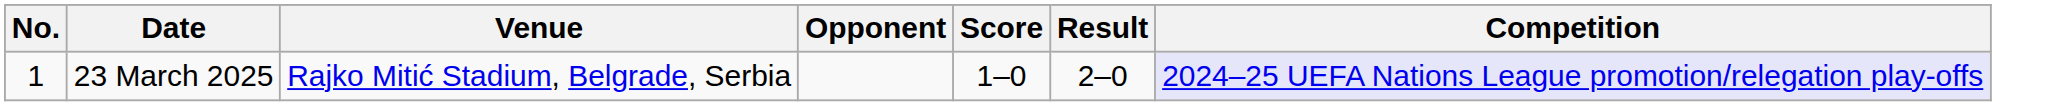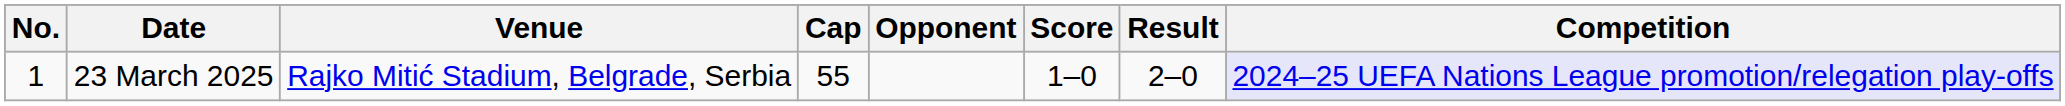 <table class="wikitable sortable">
 <tr>
 <th scope="col">No.</th>
 <th scope="col">Date</th>
 <th scope="col">Venue</th>
+<th>Cap</th>
 <th scope="col">Opponent</th>
 <th scope="col">Score</th>
 <th scope="col">Result</th>
 <th scope="col">Competition</th>
 </tr>
 <tr>
 <td align="center">1</td>
 <td>23 March 2025</td>
 <td><a href='#'>Rajko Mitić Stadium</a>, <a href='#'>Belgrade</a>, Serbia</td>
+<td align="center">55</td>
 <td></td>
 <td align="center">1–0</td>
 <td align="center">2–0</td>
 <td style="background: lavender;"><a href='#'>2024–25 UEFA Nations League promotion/relegation play-offs</a></td>
 </tr>
 </table>
